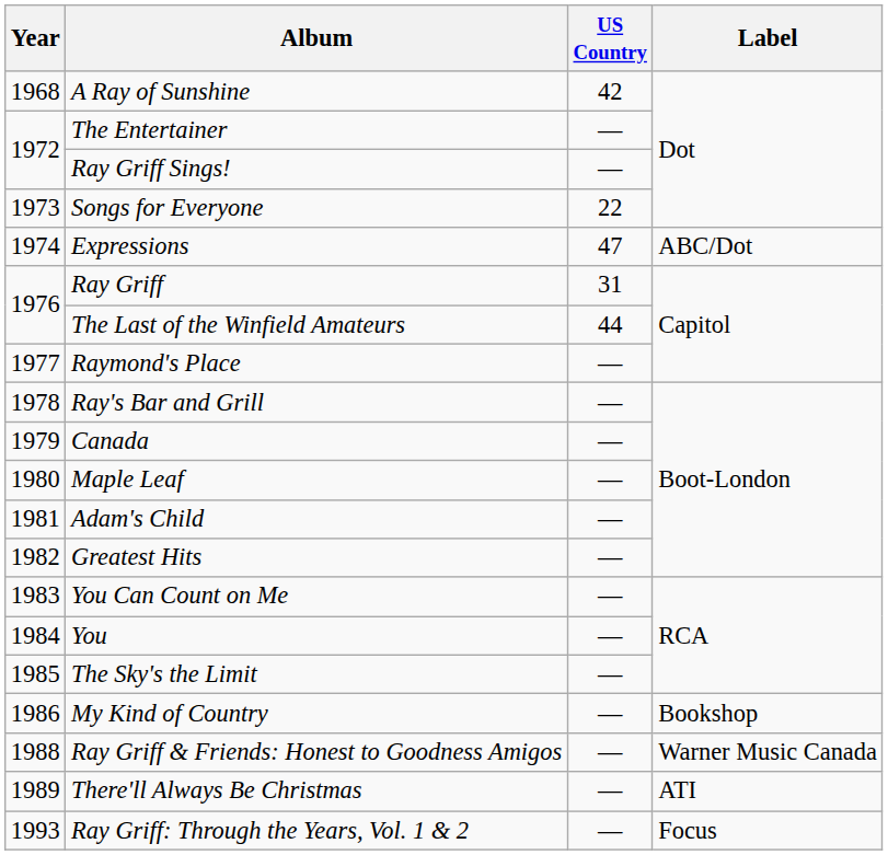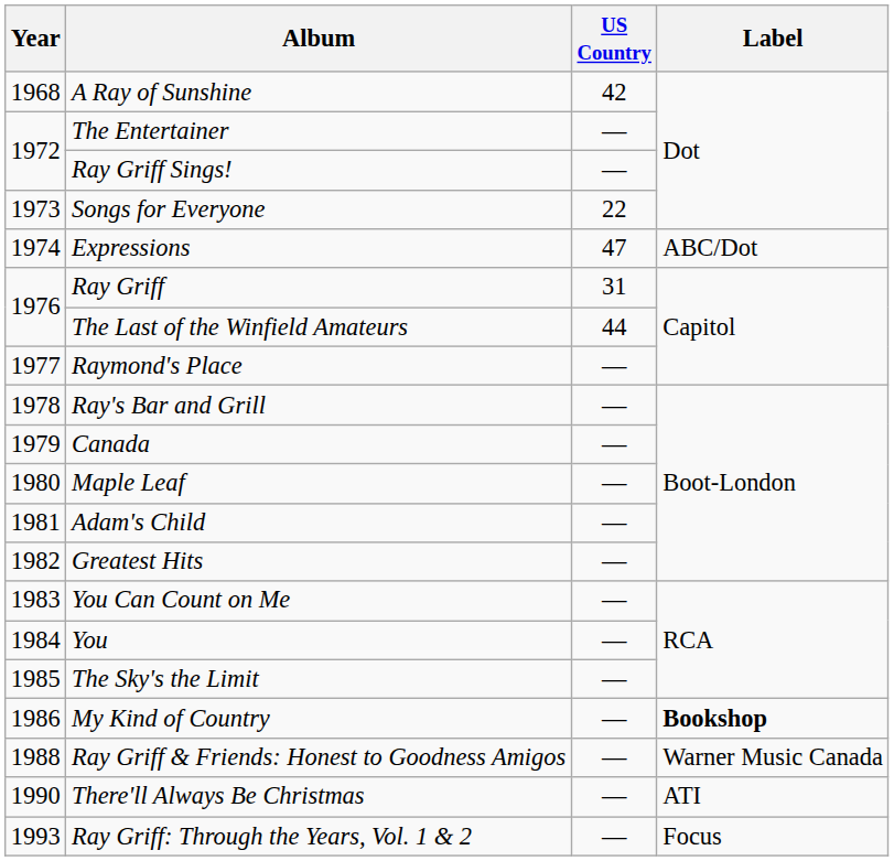 <table class="wikitable">
 <tr>
 <th>Year</th>
 <th>Album</th>
 <th width=45><small><a href='#'>US Country</a></small></th>
 <th>Label</th>
 </tr>
 <tr>
 <td>1968</td>
 <td><em>A Ray of Sunshine</em></td>
 <td align="center">42</td>
 <td rowspan=4>Dot</td>
 </tr>
 <tr>
 <td rowspan=2>1972</td>
 <td><em>The Entertainer</em></td>
 <td align="center">—</td>
 </tr>
 <tr>
 <td><em>Ray Griff Sings!</em></td>
 <td align="center">—</td>
 </tr>
 <tr>
 <td>1973</td>
 <td><em>Songs for Everyone</em></td>
 <td align="center">22</td>
 </tr>
 <tr>
 <td>1974</td>
 <td><em>Expressions</em></td>
 <td align="center">47</td>
 <td>ABC/Dot</td>
 </tr>
 <tr>
 <td rowspan=2>1976</td>
 <td><em>Ray Griff</em></td>
 <td align="center">31</td>
 <td rowspan=3>Capitol</td>
 </tr>
 <tr>
 <td><em>The Last of the Winfield Amateurs</em></td>
 <td align="center">44</td>
 </tr>
 <tr>
 <td>1977</td>
 <td><em>Raymond's Place</em></td>
 <td align="center">—</td>
 </tr>
 <tr>
 <td>1978</td>
 <td><em>Ray's Bar and Grill</em></td>
 <td align="center">—</td>
 <td rowspan=5>Boot-London</td>
 </tr>
 <tr>
 <td>1979</td>
 <td><em>Canada</em></td>
 <td align="center">—</td>
 </tr>
 <tr>
 <td>1980</td>
 <td><em>Maple Leaf</em></td>
 <td align="center">—</td>
 </tr>
 <tr>
 <td>1981</td>
 <td><em>Adam's Child</em></td>
 <td align="center">—</td>
 </tr>
 <tr>
 <td>1982</td>
 <td><em>Greatest Hits</em></td>
 <td align="center">—</td>
 </tr>
 <tr>
 <td>1983</td>
 <td><em>You Can Count on Me</em></td>
 <td align="center">—</td>
 <td rowspan=3>RCA</td>
 </tr>
 <tr>
 <td>1984</td>
 <td><em>You</em></td>
 <td align="center">—</td>
 </tr>
 <tr>
 <td>1985</td>
 <td><em>The Sky's the Limit</em></td>
 <td align="center">—</td>
 </tr>
 <tr>
 <td>1986</td>
 <td><em>My Kind of Country</em></td>
 <td align="center">—</td>
-<td>Bookshop</td>
+<td><strong>Bookshop</strong></td>
 </tr>
 <tr>
 <td>1988</td>
 <td><em>Ray Griff & Friends: Honest to Goodness Amigos</em></td>
 <td align="center">—</td>
 <td>Warner Music Canada</td>
 </tr>
 <tr>
-<td>1989</td>
+<td>1990</td>
 <td><em>There'll Always Be Christmas</em></td>
 <td align="center">—</td>
 <td>ATI</td>
 </tr>
 <tr>
 <td>1993</td>
 <td><em>Ray Griff: Through the Years, Vol. 1 & 2</em></td>
 <td align="center">—</td>
 <td>Focus</td>
 </tr>
 </table>
